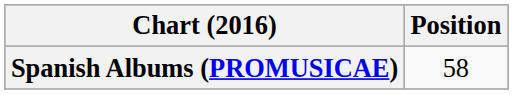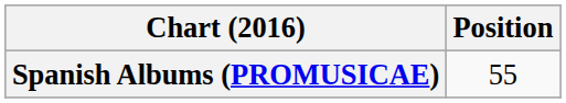 <table class="wikitable sortable plainrowheaders" style="text-align:center">
 <tr>
 <th scope="col">Chart (2016)</th>
 <th scope="col">Position</th>
 </tr>
 <tr>
 <th scope="row">Spanish Albums (<a href='#'>PROMUSICAE</a>)</th>
-<td>58</td>
+<td>55</td>
 </tr>
 </table>
